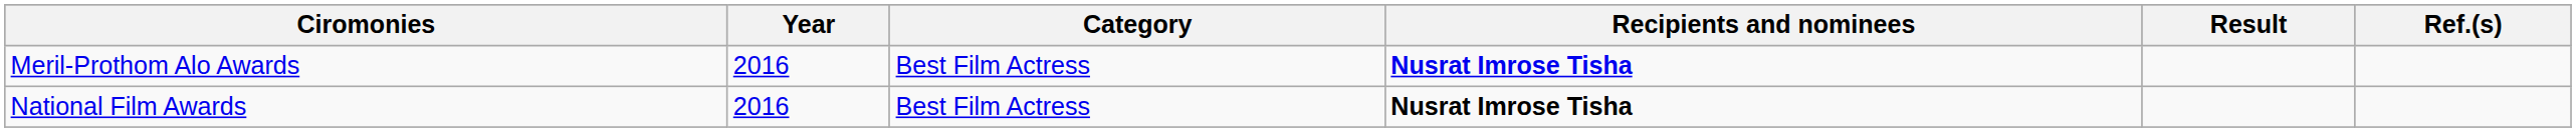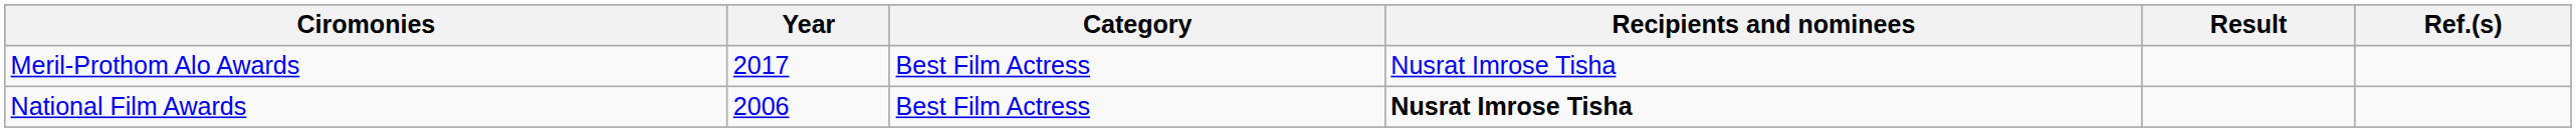 <table class="wikitable sortable" width="99%" style=font-size:96%>
 <tr style="background:#ccc;">
 <th>Ciromonies</th>
 <th>Year</th>
 <th>Category</th>
 <th>Recipients and nominees</th>
 <th>Result</th>
 <th>Ref.(s)</th>
 </tr>
 <tr>
 <td><a href='#'>Meril-Prothom Alo Awards</a></td>
-<td><a href='#'>2016</a></td>
+<td><a href='#'>2017</a></td>
 <td><a href='#'>Best Film Actress</a></td>
-<td><strong><a href='#'>Nusrat Imrose Tisha</a></strong></td>
+<td><a href='#'>Nusrat Imrose Tisha</a></td>
 <td></td>
 <td></td>
 </tr>
 <tr>
 <td><a href='#'>National Film Awards</a></td>
-<td><a href='#'>2016</a></td>
+<td><a href='#'>2006</a></td>
 <td><a href='#'>Best Film Actress</a></td>
 <td><strong>Nusrat Imrose Tisha</strong></td>
 <td></td>
 <td></td>
 </tr>
 </table>
